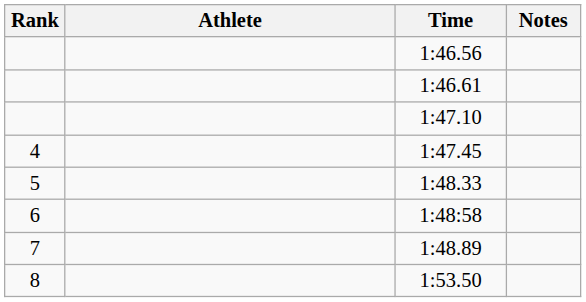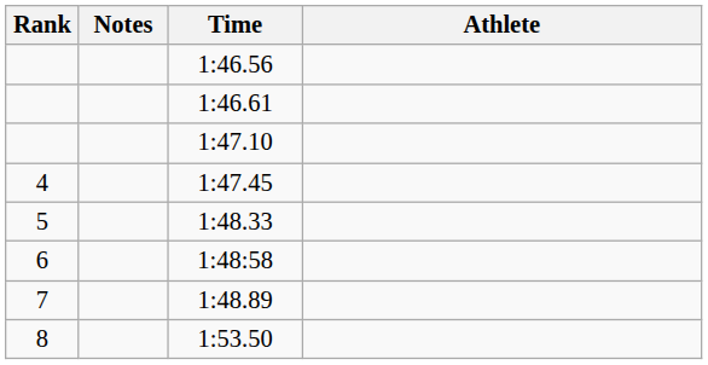 <table class="wikitable" style="text-align:center">
 <tr>
 <th width=40>Rank</th>
+<th width=50>Notes</th>
+<th width=80>Time</th>
 <th width=250>Athlete</th>
-<th width=80>Time</th>
-<th width=50>Notes</th>
 </tr>
 <tr>
 <td></td>
+<td></td>
+<td>1:46.56</td>
 <td align=left></td>
-<td>1:46.56</td>
-<td></td>
 </tr>
 <tr>
 <td></td>
+<td></td>
+<td>1:46.61</td>
 <td align=left></td>
-<td>1:46.61</td>
-<td></td>
 </tr>
 <tr>
 <td></td>
+<td></td>
+<td>1:47.10</td>
 <td align=left></td>
-<td>1:47.10</td>
-<td></td>
 </tr>
 <tr>
 <td>4</td>
+<td></td>
+<td>1:47.45</td>
 <td align=left></td>
-<td>1:47.45</td>
-<td></td>
 </tr>
 <tr>
 <td>5</td>
+<td></td>
+<td>1:48.33</td>
 <td align=left></td>
-<td>1:48.33</td>
-<td></td>
 </tr>
 <tr>
 <td>6</td>
+<td></td>
+<td>1:48:58</td>
 <td align=left></td>
-<td>1:48:58</td>
-<td></td>
 </tr>
 <tr>
 <td>7</td>
+<td></td>
+<td>1:48.89</td>
 <td align=left></td>
-<td>1:48.89</td>
-<td></td>
 </tr>
 <tr>
 <td>8</td>
+<td></td>
+<td>1:53.50</td>
 <td align=left></td>
-<td>1:53.50</td>
-<td></td>
 </tr>
 </table>
